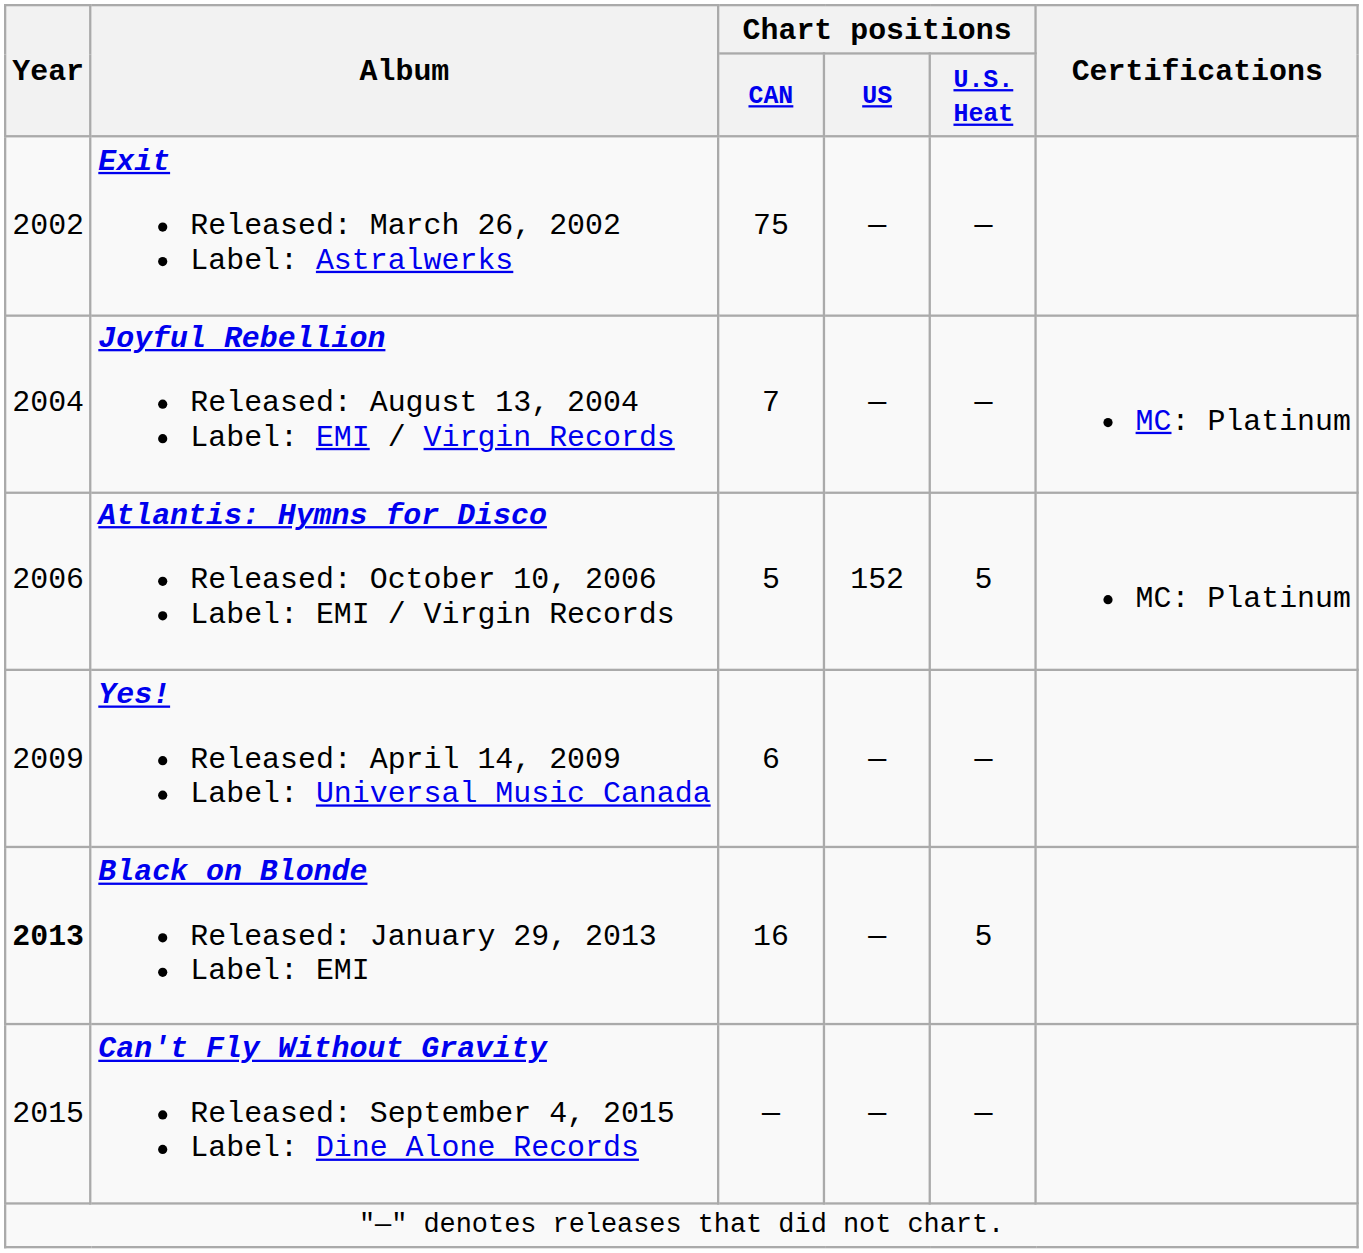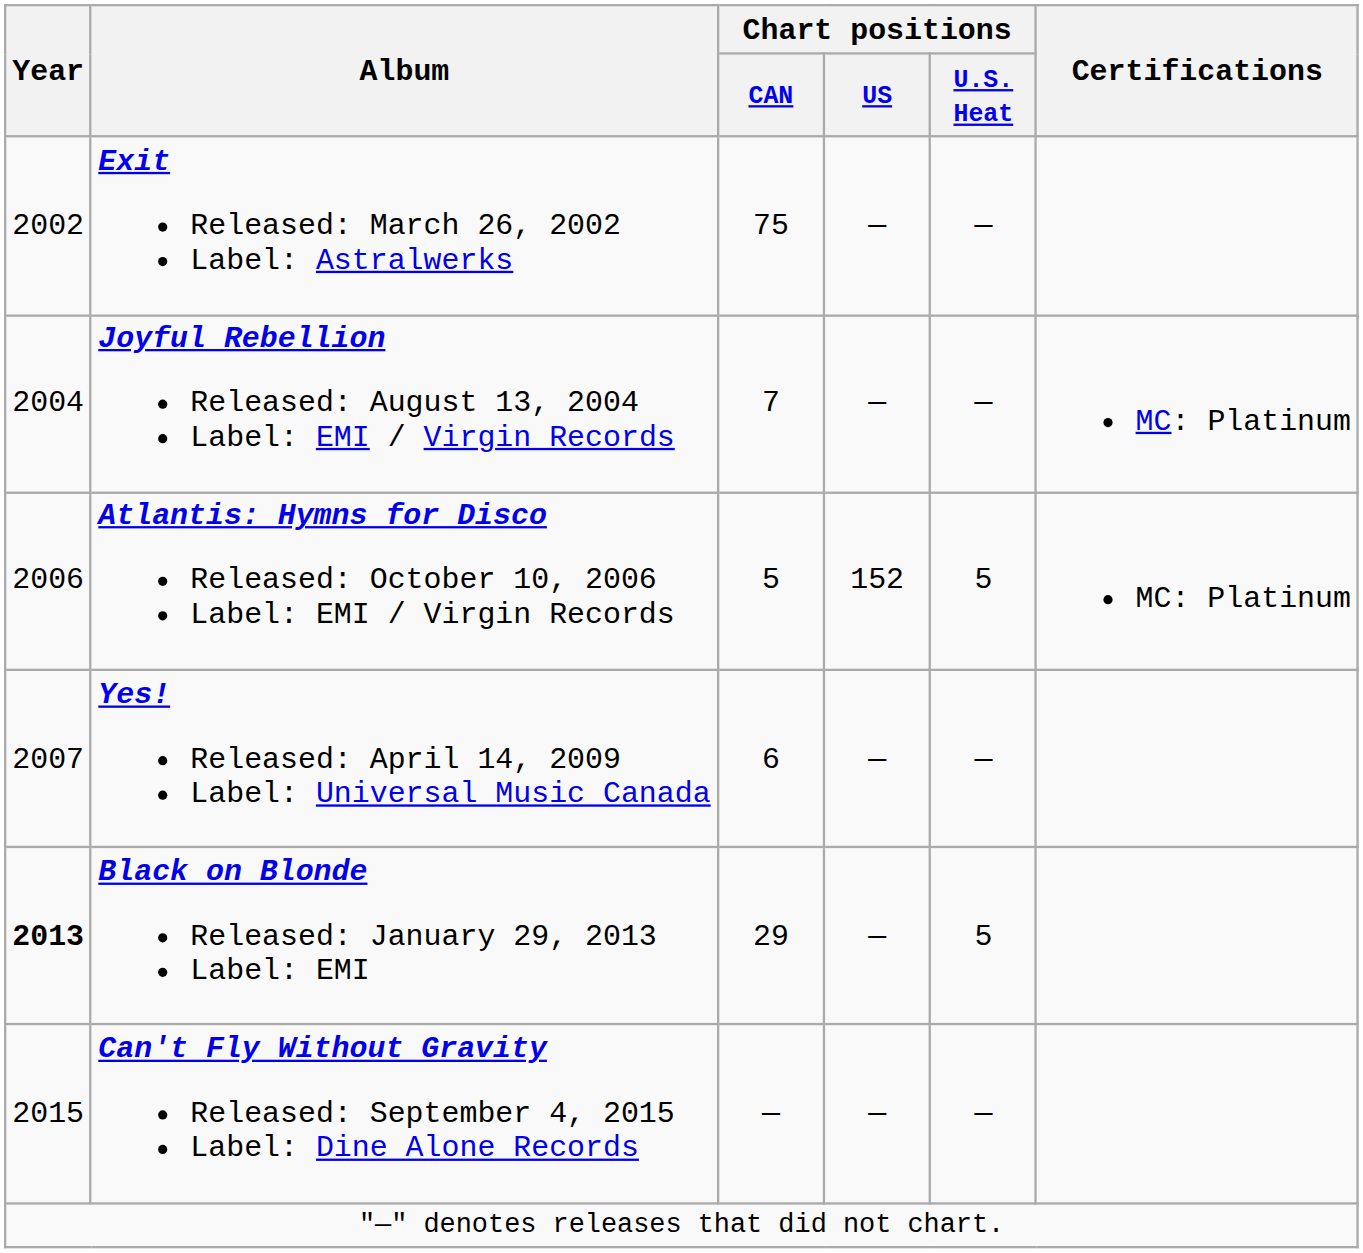 <table class="wikitable">
 <tr>
 <th rowspan="2">Year</th>
 <th rowspan="2">Album</th>
 <th colspan="3">Chart positions</th>
 <th rowspan="2">Certifications</th>
 </tr>
 <tr>
 <th align="center" width="40"><small><a href='#'>CAN</a></small></th>
 <th align="center" width="40"><small><a href='#'>US</a></small></th>
 <th align="center" width="40"><small><a href='#'>U.S. Heat</a></small></th>
 </tr>
 <tr>
 <td>2002</td>
 <td><strong><em><a href='#'>Exit</a></em></strong><br><ul><li>Released: March 26, 2002</li><li>Label: <a href='#'>Astralwerks</a></li></ul></td>
 <td align="center">75</td>
 <td align="center">—</td>
 <td align="center">—</td>
 <td></td>
 </tr>
 <tr>
 <td>2004</td>
 <td><strong><em><a href='#'>Joyful Rebellion</a></em></strong><br><ul><li>Released: August 13, 2004</li><li>Label: <a href='#'>EMI</a> / <a href='#'>Virgin Records</a></li></ul></td>
 <td align="center">7</td>
 <td align="center">—</td>
 <td align="center">—</td>
 <td><br><ul><li><a href='#'>MC</a>: Platinum</li></ul></td>
 </tr>
 <tr>
 <td>2006</td>
 <td><strong><em><a href='#'>Atlantis: Hymns for Disco</a></em></strong><br><ul><li>Released: October 10, 2006</li><li>Label: EMI / Virgin Records</li></ul></td>
 <td align="center">5</td>
 <td align="center">152</td>
 <td align="center">5</td>
 <td><br><ul><li>MC: Platinum</li></ul></td>
 </tr>
 <tr>
-<td>2009</td>
+<td>2007</td>
 <td><strong><em><a href='#'>Yes!</a></em></strong><br><ul><li>Released: April 14, 2009</li><li>Label: <a href='#'>Universal Music Canada</a></li></ul></td>
 <td align="center">6</td>
 <td align="center">—</td>
 <td align="center">—</td>
 <td></td>
 </tr>
 <tr>
 <td><strong>2013</strong></td>
 <td><strong><em><a href='#'>Black on Blonde</a></em></strong><br><ul><li>Released: January 29, 2013</li><li>Label: EMI</li></ul></td>
-<td align="center">16</td>
+<td align="center">29</td>
 <td align="center">—</td>
 <td align="center">5</td>
 <td></td>
 </tr>
 <tr>
 <td>2015</td>
 <td><strong><em><a href='#'>Can't Fly Without Gravity</a></em></strong><br><ul><li>Released: September 4, 2015</li><li>Label: <a href='#'>Dine Alone Records</a></li></ul></td>
 <td align="center">—</td>
 <td align="center">—</td>
 <td align="center">—</td>
 <td></td>
 </tr>
 <tr>
 <td colspan="9" style="font-size:90%" align="center">"—" denotes releases that did not chart.</td>
 </tr>
 </table>
